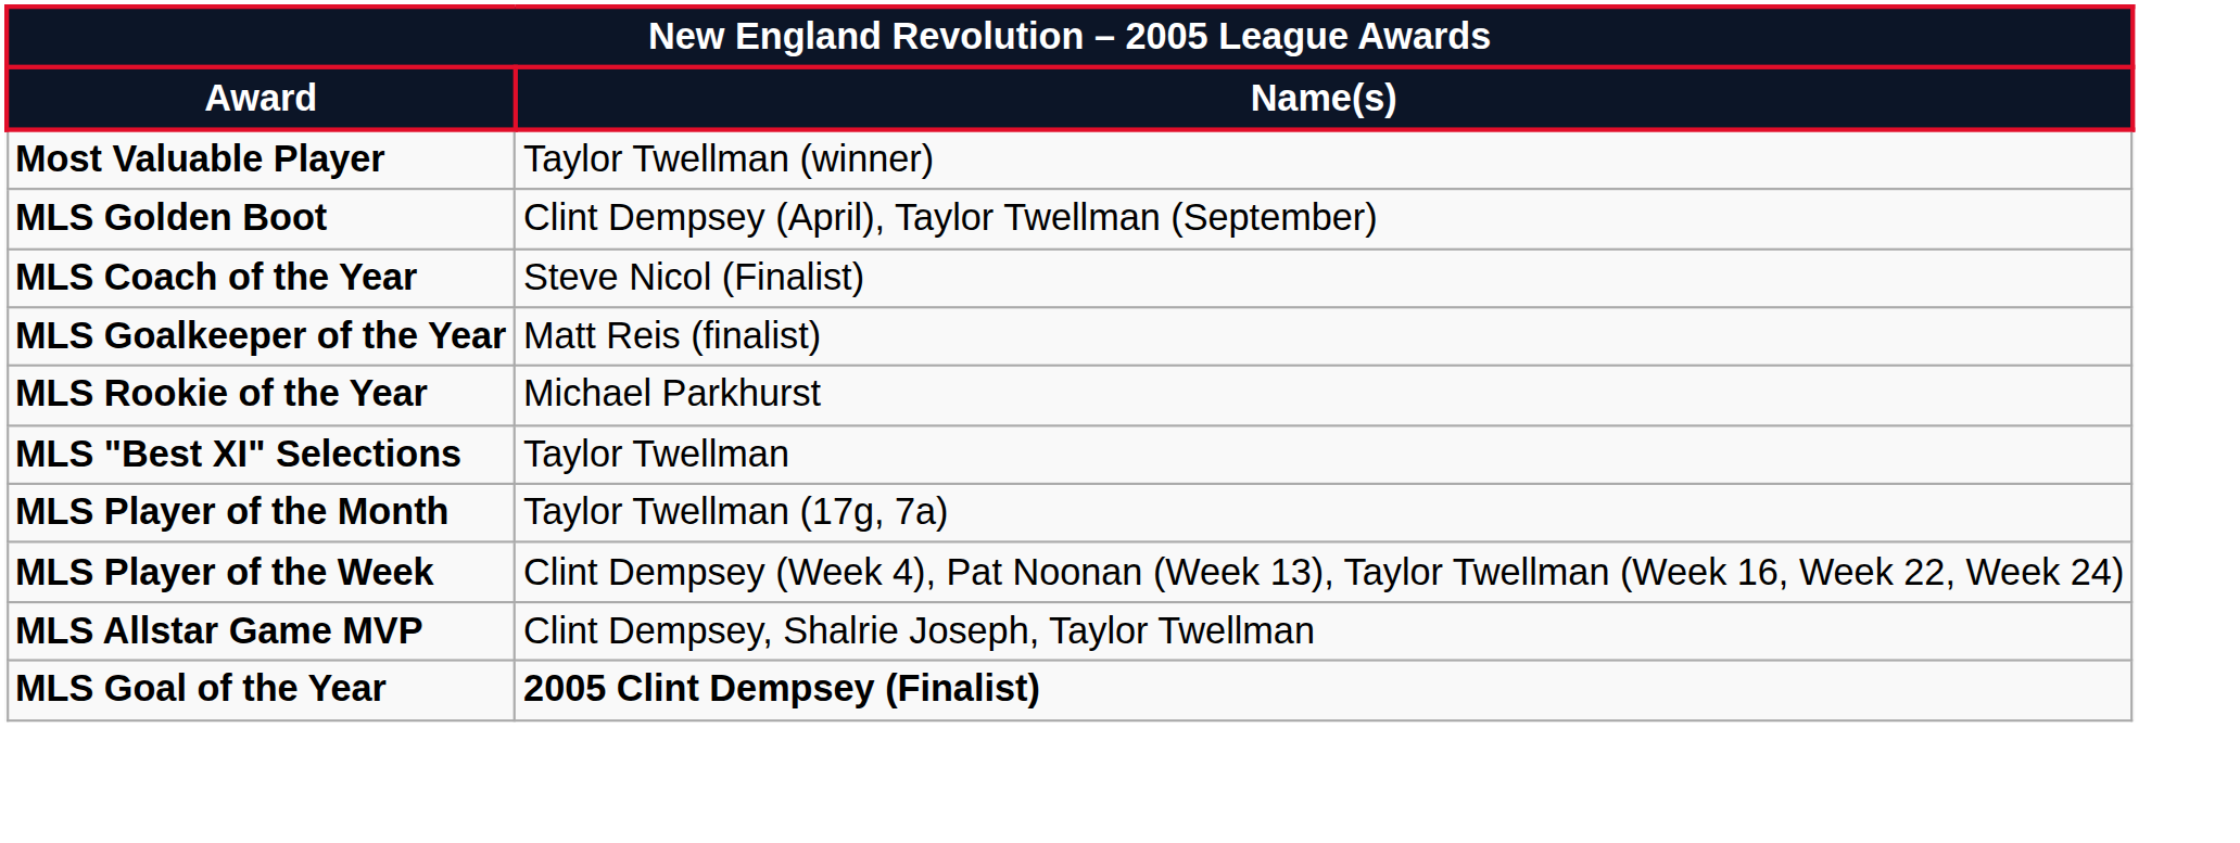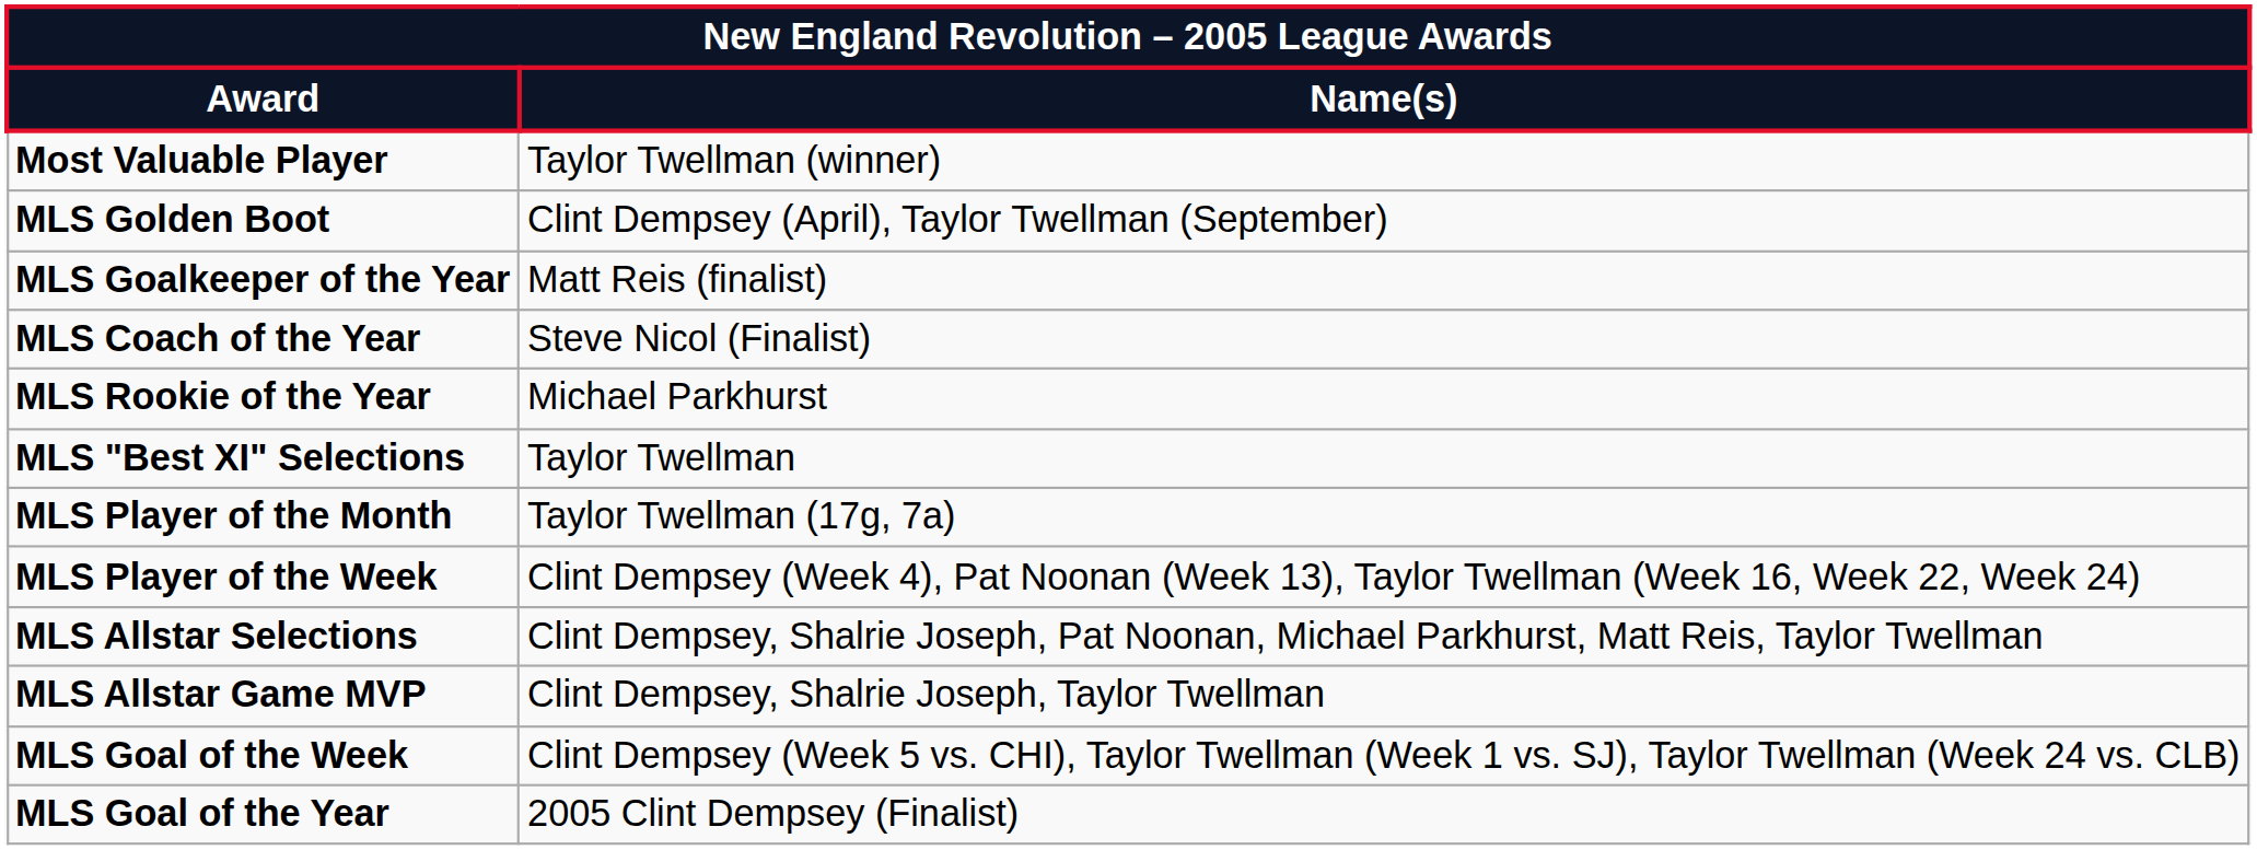 <table class="wikitable">
 <tr>
 <th colspan="2" style="background:#0c1527; color:#fff; border:2px solid #e20e2a; text-align: center; font-weight:bold;">New England Revolution – 2005 League Awards</th>
 </tr>
 <tr>
 <th style="background:#0c1527; color:#fff; border:2px solid #e20e2a;" scope="col">Award</th>
 <th style="background:#0c1527; color:#fff; border:2px solid #e20e2a;" scope="col">Name(s)</th>
 </tr>
 <tr>
 <td><strong>Most Valuable Player</strong></td>
 <td>Taylor Twellman (winner)</td>
 </tr>
 <tr>
 <td><strong>MLS Golden Boot</strong></td>
 <td>Clint Dempsey (April), Taylor Twellman (September)</td>
 </tr>
 <tr>
+<td><strong>MLS Goalkeeper of the Year</strong></td>
+<td>Matt Reis (finalist)</td>
+</tr>
+<tr>
 <td><strong>MLS Coach of the Year</strong></td>
 <td>Steve Nicol (Finalist)</td>
-</tr>
-<tr>
-<td><strong>MLS Goalkeeper of the Year</strong></td>
-<td>Matt Reis (finalist)</td>
 </tr>
 <tr>
 <td><strong>MLS Rookie of the Year</strong></td>
 <td>Michael Parkhurst</td>
 </tr>
 <tr>
 <td><strong>MLS "Best XI" Selections</strong></td>
 <td>Taylor Twellman</td>
 </tr>
 <tr>
 <td><strong>MLS Player of the Month</strong></td>
 <td>Taylor Twellman (17g, 7a)</td>
 </tr>
 <tr>
 <td><strong>MLS Player of the Week</strong></td>
 <td>Clint Dempsey (Week 4), Pat Noonan (Week 13), Taylor Twellman (Week 16, Week 22, Week 24)</td>
 </tr>
 <tr>
+<td><strong>MLS Allstar Selections</strong></td>
+<td>Clint Dempsey, Shalrie Joseph, Pat Noonan, Michael Parkhurst, Matt Reis, Taylor Twellman</td>
+</tr>
+<tr>
 <td><strong>MLS Allstar Game MVP</strong></td>
 <td>Clint Dempsey, Shalrie Joseph, Taylor Twellman</td>
 </tr>
 <tr>
+<td><strong>MLS Goal of the Week</strong></td>
+<td>Clint Dempsey (Week 5 vs. CHI), Taylor Twellman (Week 1 vs. SJ), Taylor Twellman (Week 24 vs. CLB)</td>
+</tr>
+<tr>
 <td><strong>MLS Goal of the Year</strong></td>
-<td><strong>2005 Clint Dempsey (Finalist)</strong></td>
+<td>2005 Clint Dempsey (Finalist)</td>
 </tr>
 </table>
